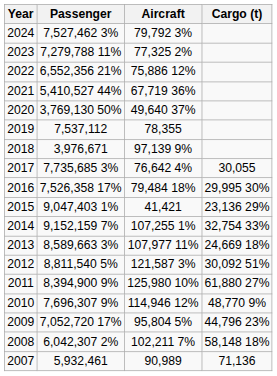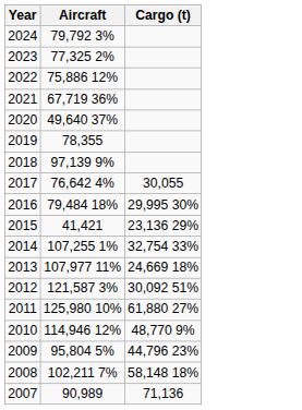 <table class="wikitable">
 <tr>
 <th>Year</th>
-<th style="text-align:center;">Passenger</th>
 <th>Aircraft</th>
 <th>Cargo (t)</th>
 </tr>
 <tr style="text-align:center;">
 <td>2024</td>
-<td style="text-align:center;">7,527,462  3%</td>
 <td>79,792  3%</td>
 <td></td>
 </tr>
 <tr style="text-align:center;">
 <td>2023</td>
-<td style="text-align:center;">7,279,788  11%</td>
 <td>77,325  2%</td>
 <td></td>
 </tr>
 <tr style="text-align:center;">
 <td>2022</td>
-<td style="text-align:center;">6,552,356  21%</td>
 <td>75,886  12%</td>
 <td></td>
 </tr>
 <tr style="text-align:center;">
 <td>2021</td>
-<td style="text-align:center;">5,410,527  44%</td>
 <td>67,719  36%</td>
 <td></td>
 </tr>
 <tr style="text-align:center;">
 <td>2020</td>
-<td style="text-align:center;">3,769,130  50%</td>
 <td>49,640  37%</td>
 <td></td>
 </tr>
 <tr style="text-align:center;">
 <td>2019</td>
-<td style="text-align:center;">7,537,112</td>
 <td>78,355</td>
 <td></td>
 </tr>
 <tr style="text-align:center;">
 <td>2018</td>
-<td style="text-align:center;">3,976,671</td>
 <td>97,139  9%</td>
 <td></td>
 </tr>
 <tr style="text-align:center;">
 <td>2017</td>
-<td style="text-align:center;">7,735,685  3%</td>
 <td>76,642  4%</td>
 <td>30,055 </td>
 </tr>
 <tr style="text-align:center;">
 <td>2016</td>
-<td style="text-align:center;">7,526,358  17%</td>
 <td>79,484  18%</td>
 <td>29,995  30%</td>
 </tr>
 <tr style="text-align:center;">
 <td>2015</td>
-<td style="text-align:center;">9,047,403  1%</td>
 <td>41,421</td>
 <td>23,136  29%</td>
 </tr>
 <tr style="text-align:center;">
 <td>2014</td>
-<td style="text-align:center;">9,152,159  7%</td>
 <td>107,255  1%</td>
 <td>32,754  33%</td>
 </tr>
 <tr style="text-align:center;">
 <td>2013</td>
-<td style="text-align:center;">8,589,663  3%</td>
 <td>107,977  11%</td>
 <td>24,669  18%</td>
 </tr>
 <tr style="text-align:center;">
 <td>2012</td>
-<td style="text-align:center;">8,811,540  5%</td>
 <td>121,587  3%</td>
 <td>30,092  51%</td>
 </tr>
 <tr style="text-align:center;">
 <td>2011</td>
-<td style="text-align:center;">8,394,900  9%</td>
 <td>125,980  10%</td>
 <td>61,880  27%</td>
 </tr>
 <tr style="text-align:center;">
 <td>2010</td>
-<td style="text-align:center;">7,696,307  9%</td>
 <td>114,946  12%</td>
 <td>48,770  9%</td>
 </tr>
 <tr style="text-align:center;">
 <td>2009</td>
-<td style="text-align:center;">7,052,720  17%</td>
 <td>95,804  5%</td>
 <td>44,796  23%</td>
 </tr>
 <tr style="text-align:center;">
 <td>2008</td>
-<td style="text-align:center;">6,042,307  2%</td>
 <td>102,211  7%</td>
 <td>58,148  18%</td>
 </tr>
 <tr style="text-align:center;">
 <td>2007</td>
-<td style="text-align:center;">5,932,461</td>
 <td>90,989</td>
 <td>71,136</td>
 </tr>
 </table>
